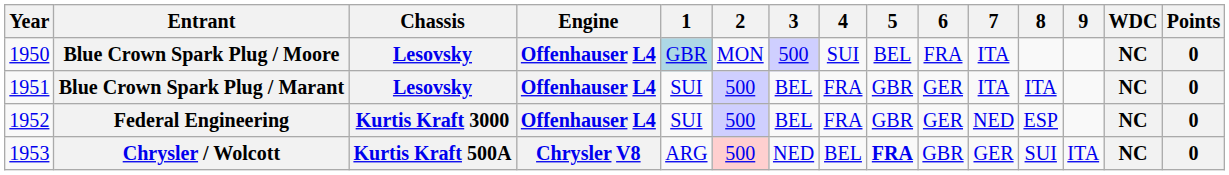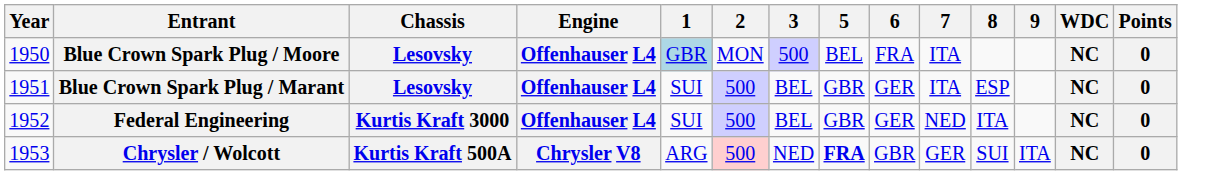 <table class="wikitable" style="text-align:center; font-size:95%">
 <tr>
 <th>Year</th>
 <th>Entrant</th>
 <th>Chassis</th>
 <th>Engine</th>
 <th>1</th>
 <th>2</th>
 <th>3</th>
-<th>4</th>
 <th>5</th>
 <th>6</th>
 <th>7</th>
 <th>8</th>
 <th>9</th>
 <th>WDC</th>
 <th>Points</th>
 </tr>
 <tr>
 <td><a href='#'>1950</a></td>
 <th>Blue Crown Spark Plug / Moore</th>
 <th><a href='#'>Lesovsky</a></th>
 <th><a href='#'>Offenhauser</a> <a href='#'>L4</a></th>
 <td style="background: lightblue;"><a href='#'>GBR</a><br></td>
 <td><a href='#'>MON</a><br></td>
 <td style="background:#CFCFFF;"><a href='#'>500</a><br></td>
-<td><a href='#'>SUI</a><br></td>
 <td><a href='#'>BEL</a><br></td>
 <td><a href='#'>FRA</a><br></td>
 <td><a href='#'>ITA</a><br></td>
 <td></td>
 <td></td>
 <th>NC</th>
 <th>0</th>
 </tr>
 <tr>
 <td><a href='#'>1951</a></td>
 <th>Blue Crown Spark Plug / Marant</th>
 <th><a href='#'>Lesovsky</a></th>
 <th><a href='#'>Offenhauser</a> <a href='#'>L4</a></th>
 <td><a href='#'>SUI</a><br></td>
 <td style="background:#CFCFFF;"><a href='#'>500</a><br></td>
 <td><a href='#'>BEL</a><br></td>
-<td><a href='#'>FRA</a><br></td>
 <td><a href='#'>GBR</a><br></td>
 <td><a href='#'>GER</a><br></td>
 <td><a href='#'>ITA</a><br></td>
-<td><a href='#'>ITA</a><br></td>
+<td><a href='#'>ESP</a><br></td>
 <td></td>
 <th>NC</th>
 <th>0</th>
 </tr>
 <tr>
 <td><a href='#'>1952</a></td>
 <th>Federal Engineering</th>
 <th><a href='#'>Kurtis Kraft</a> 3000</th>
 <th><a href='#'>Offenhauser</a> <a href='#'>L4</a></th>
 <td><a href='#'>SUI</a><br></td>
 <td style="background:#CFCFFF;"><a href='#'>500</a><br></td>
 <td><a href='#'>BEL</a><br></td>
-<td><a href='#'>FRA</a><br></td>
 <td><a href='#'>GBR</a><br></td>
 <td><a href='#'>GER</a><br></td>
 <td><a href='#'>NED</a><br></td>
-<td><a href='#'>ESP</a><br></td>
+<td><a href='#'>ITA</a><br></td>
 <td></td>
 <th>NC</th>
 <th>0</th>
 </tr>
 <tr>
 <td><a href='#'>1953</a></td>
 <th><a href='#'>Chrysler</a> / Wolcott</th>
 <th><a href='#'>Kurtis Kraft</a> 500A</th>
 <th><a href='#'>Chrysler</a> <a href='#'>V8</a></th>
 <td><a href='#'>ARG</a><br></td>
 <td style="background:#FFCFCF;"><a href='#'>500</a><br></td>
 <td><a href='#'>NED</a><br></td>
-<td><a href='#'>BEL</a><br></td>
 <td><strong><a href='#'>FRA</a><br></strong></td>
 <td><a href='#'>GBR</a><br></td>
 <td><a href='#'>GER</a><br></td>
 <td><a href='#'>SUI</a><br></td>
 <td><a href='#'>ITA</a><br></td>
 <th>NC</th>
 <th>0</th>
 </tr>
 </table>
